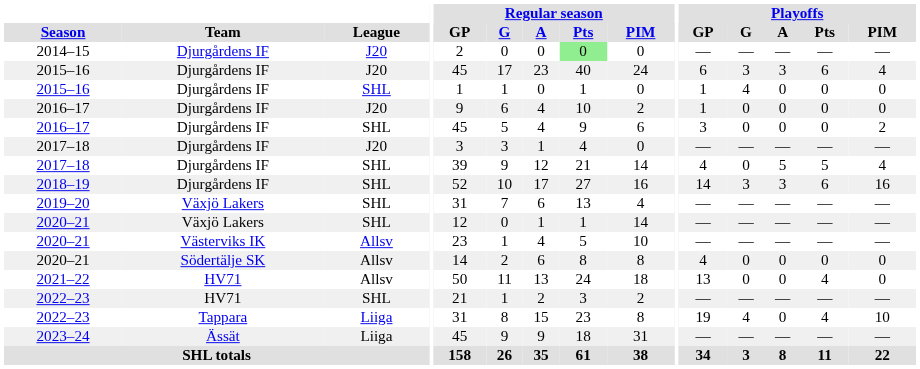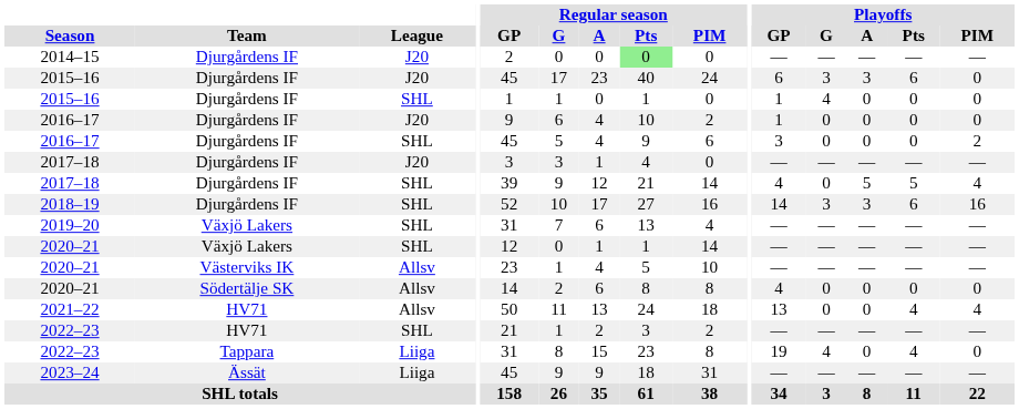 <table border="0" cellpadding="1" cellspacing="0" style="text-align:center; width:60em">
 <tr bgcolor="#e0e0e0">
 <th colspan="3" bgcolor="#ffffff"></th>
 <th rowspan="99" bgcolor="#ffffff"></th>
 <th colspan="5"><a href='#'>Regular season</a></th>
 <th rowspan="99" bgcolor="#ffffff"></th>
 <th colspan="5"><a href='#'>Playoffs</a></th>
 </tr>
 <tr bgcolor="#e0e0e0">
 <th><a href='#'>Season</a></th>
 <th>Team</th>
 <th>League</th>
 <th>GP</th>
 <th><a href='#'>G</a></th>
 <th><a href='#'>A</a></th>
 <th><a href='#'>Pts</a></th>
 <th><a href='#'>PIM</a></th>
 <th>GP</th>
 <th>G</th>
 <th>A</th>
 <th>Pts</th>
 <th>PIM</th>
 </tr>
 <tr>
 <td>2014–15</td>
 <td><a href='#'>Djurgårdens IF</a></td>
 <td><a href='#'>J20</a></td>
 <td>2</td>
 <td>0</td>
 <td>0</td>
 <td style="background: lightgreen;">0</td>
 <td>0</td>
 <td>—</td>
 <td>—</td>
 <td>—</td>
 <td>—</td>
 <td>—</td>
 </tr>
 <tr bgcolor="#f0f0f0">
 <td>2015–16</td>
 <td>Djurgårdens IF</td>
 <td>J20</td>
 <td>45</td>
 <td>17</td>
 <td>23</td>
 <td>40</td>
 <td>24</td>
 <td>6</td>
 <td>3</td>
 <td>3</td>
 <td>6</td>
-<td>4</td>
+<td>0</td>
 </tr>
 <tr>
 <td><a href='#'>2015–16</a></td>
 <td>Djurgårdens IF</td>
 <td><a href='#'>SHL</a></td>
 <td>1</td>
 <td>1</td>
 <td>0</td>
 <td>1</td>
 <td>0</td>
 <td>1</td>
 <td>4</td>
 <td>0</td>
 <td>0</td>
 <td>0</td>
 </tr>
 <tr bgcolor="#f0f0f0">
 <td>2016–17</td>
 <td>Djurgårdens IF</td>
 <td>J20</td>
 <td>9</td>
 <td>6</td>
 <td>4</td>
 <td>10</td>
 <td>2</td>
 <td>1</td>
 <td>0</td>
 <td>0</td>
 <td>0</td>
 <td>0</td>
 </tr>
 <tr>
 <td><a href='#'>2016–17</a></td>
 <td>Djurgårdens IF</td>
 <td>SHL</td>
 <td>45</td>
 <td>5</td>
 <td>4</td>
 <td>9</td>
 <td>6</td>
 <td>3</td>
 <td>0</td>
 <td>0</td>
 <td>0</td>
 <td>2</td>
 </tr>
 <tr bgcolor="#f0f0f0">
 <td>2017–18</td>
 <td>Djurgårdens IF</td>
 <td>J20</td>
 <td>3</td>
 <td>3</td>
 <td>1</td>
 <td>4</td>
 <td>0</td>
 <td>—</td>
 <td>—</td>
 <td>—</td>
 <td>—</td>
 <td>—</td>
 </tr>
 <tr>
 <td><a href='#'>2017–18</a></td>
 <td>Djurgårdens IF</td>
 <td>SHL</td>
 <td>39</td>
 <td>9</td>
 <td>12</td>
 <td>21</td>
 <td>14</td>
 <td>4</td>
 <td>0</td>
 <td>5</td>
 <td>5</td>
 <td>4</td>
 </tr>
 <tr bgcolor="#f0f0f0">
 <td><a href='#'>2018–19</a></td>
 <td>Djurgårdens IF</td>
 <td>SHL</td>
 <td>52</td>
 <td>10</td>
 <td>17</td>
 <td>27</td>
 <td>16</td>
 <td>14</td>
 <td>3</td>
 <td>3</td>
 <td>6</td>
 <td>16</td>
 </tr>
 <tr>
 <td><a href='#'>2019–20</a></td>
 <td><a href='#'>Växjö Lakers</a></td>
 <td>SHL</td>
 <td>31</td>
 <td>7</td>
 <td>6</td>
 <td>13</td>
 <td>4</td>
 <td>—</td>
 <td>—</td>
 <td>—</td>
 <td>—</td>
 <td>—</td>
 </tr>
 <tr bgcolor="#f0f0f0">
 <td><a href='#'>2020–21</a></td>
 <td>Växjö Lakers</td>
 <td>SHL</td>
 <td>12</td>
 <td>0</td>
 <td>1</td>
 <td>1</td>
 <td>14</td>
 <td>—</td>
 <td>—</td>
 <td>—</td>
 <td>—</td>
 <td>—</td>
 </tr>
 <tr>
 <td><a href='#'>2020–21</a></td>
 <td><a href='#'>Västerviks IK</a></td>
 <td><a href='#'>Allsv</a></td>
 <td>23</td>
 <td>1</td>
 <td>4</td>
 <td>5</td>
 <td>10</td>
 <td>—</td>
 <td>—</td>
 <td>—</td>
 <td>—</td>
 <td>—</td>
 </tr>
 <tr bgcolor="#f0f0f0">
 <td>2020–21</td>
 <td><a href='#'>Södertälje SK</a></td>
 <td>Allsv</td>
 <td>14</td>
 <td>2</td>
 <td>6</td>
 <td>8</td>
 <td>8</td>
 <td>4</td>
 <td>0</td>
 <td>0</td>
 <td>0</td>
 <td>0</td>
 </tr>
 <tr>
 <td><a href='#'>2021–22</a></td>
 <td><a href='#'>HV71</a></td>
 <td>Allsv</td>
 <td>50</td>
 <td>11</td>
 <td>13</td>
 <td>24</td>
 <td>18</td>
 <td>13</td>
 <td>0</td>
 <td>0</td>
 <td>4</td>
-<td>0</td>
+<td>4</td>
 </tr>
 <tr bgcolor="#f0f0f0">
 <td><a href='#'>2022–23</a></td>
 <td>HV71</td>
 <td>SHL</td>
 <td>21</td>
 <td>1</td>
 <td>2</td>
 <td>3</td>
 <td>2</td>
 <td>—</td>
 <td>—</td>
 <td>—</td>
 <td>—</td>
 <td>—</td>
 </tr>
 <tr>
 <td><a href='#'>2022–23</a></td>
 <td><a href='#'>Tappara</a></td>
 <td><a href='#'>Liiga</a></td>
 <td>31</td>
 <td>8</td>
 <td>15</td>
 <td>23</td>
 <td>8</td>
 <td>19</td>
 <td>4</td>
 <td>0</td>
 <td>4</td>
-<td>10</td>
+<td>0</td>
 </tr>
 <tr bgcolor="#f0f0f0">
 <td><a href='#'>2023–24</a></td>
 <td><a href='#'>Ässät</a></td>
 <td>Liiga</td>
 <td>45</td>
 <td>9</td>
 <td>9</td>
 <td>18</td>
 <td>31</td>
 <td>—</td>
 <td>—</td>
 <td>—</td>
 <td>—</td>
 <td>—</td>
 </tr>
 <tr style="background:#e0e0e0;">
 <th colspan="3">SHL totals</th>
 <th>158</th>
 <th>26</th>
 <th>35</th>
 <th>61</th>
 <th>38</th>
 <th>34</th>
 <th>3</th>
 <th>8</th>
 <th>11</th>
 <th>22</th>
 </tr>
 </table>
